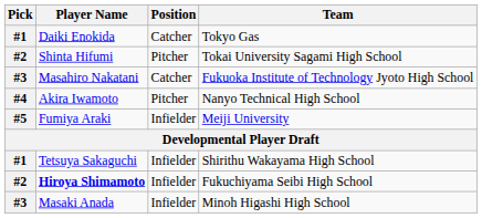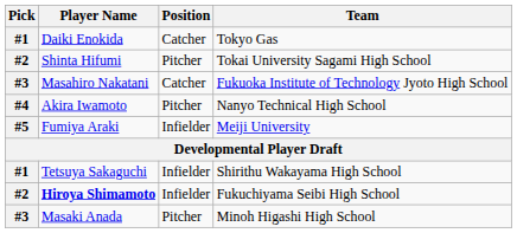 <table class="wikitable">
 <tr>
 <th>Pick</th>
 <th>Player Name</th>
 <th>Position</th>
 <th>Team</th>
 </tr>
 <tr>
 <th>#1</th>
 <td><a href='#'>Daiki Enokida</a></td>
 <td>Catcher</td>
 <td>Tokyo Gas</td>
 </tr>
 <tr>
 <th>#2</th>
 <td><a href='#'>Shinta Hifumi</a></td>
 <td>Pitcher</td>
 <td>Tokai University Sagami High School</td>
 </tr>
 <tr>
 <th>#3</th>
 <td><a href='#'>Masahiro Nakatani</a></td>
 <td>Catcher</td>
 <td><a href='#'>Fukuoka Institute of Technology</a> Jyoto High School</td>
 </tr>
 <tr>
 <th>#4</th>
 <td><a href='#'>Akira Iwamoto</a></td>
 <td>Pitcher</td>
 <td>Nanyo Technical High School</td>
 </tr>
 <tr>
 <th>#5</th>
 <td><a href='#'>Fumiya Araki</a></td>
 <td>Infielder</td>
 <td><a href='#'>Meiji University</a></td>
 </tr>
 <tr>
 <th colspan="5">Developmental Player Draft</th>
 </tr>
 <tr>
 <th>#1</th>
 <td><a href='#'>Tetsuya Sakaguchi</a></td>
 <td>Infielder</td>
 <td>Shirithu Wakayama High School</td>
 </tr>
 <tr>
 <th>#2</th>
 <td><strong><a href='#'>Hiroya Shimamoto</a></strong></td>
 <td>Infielder</td>
 <td>Fukuchiyama Seibi High School</td>
 </tr>
 <tr>
 <th>#3</th>
 <td><a href='#'>Masaki Anada</a></td>
-<td>Infielder</td>
+<td>Pitcher</td>
 <td>Minoh Higashi High School</td>
 </tr>
 </table>
